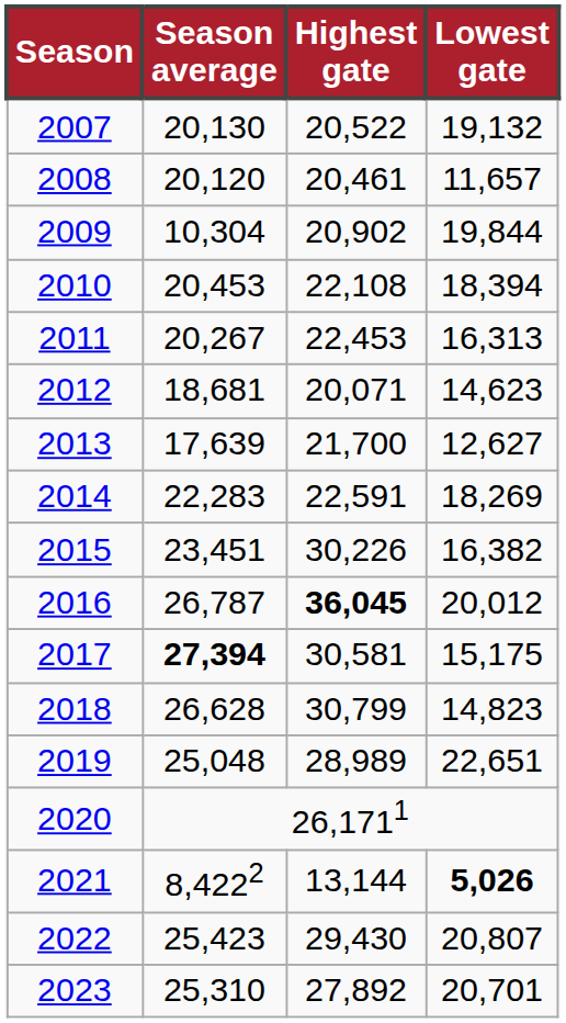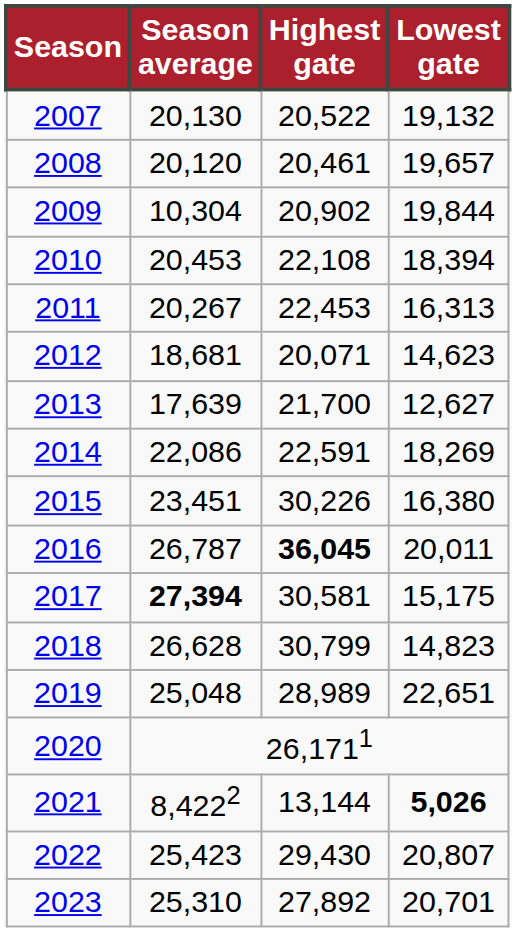 <table class="wikitable" style="text-align:center">
 <tr>
 <th style="background:#AC1F2D; color:#FFFFFF; border: 2px solid #3F4743;">Season</th>
 <th style="background:#AC1F2D; color:#FFFFFF; border: 2px solid #3F4743;">Season <br>average</th>
 <th style="background:#AC1F2D; color:#FFFFFF; border: 2px solid #3F4743;">Highest <br>gate</th>
 <th style="background:#AC1F2D; color:#FFFFFF; border: 2px solid #3F4743;">Lowest <br>gate</th>
 </tr>
 <tr>
 <td><a href='#'>2007</a></td>
 <td>20,130</td>
 <td>20,522</td>
 <td>19,132</td>
 </tr>
 <tr>
 <td><a href='#'>2008</a></td>
 <td>20,120</td>
 <td>20,461</td>
-<td>11,657</td>
+<td>19,657</td>
 </tr>
 <tr>
 <td><a href='#'>2009</a></td>
 <td>10,304</td>
 <td>20,902</td>
 <td>19,844</td>
 </tr>
 <tr>
 <td><a href='#'>2010</a></td>
 <td>20,453</td>
 <td>22,108</td>
 <td>18,394</td>
 </tr>
 <tr>
 <td><a href='#'>2011</a></td>
 <td>20,267</td>
 <td>22,453</td>
 <td>16,313</td>
 </tr>
 <tr>
 <td><a href='#'>2012</a></td>
 <td>18,681</td>
 <td>20,071</td>
 <td>14,623</td>
 </tr>
 <tr>
 <td><a href='#'>2013</a></td>
 <td>17,639</td>
 <td>21,700</td>
 <td>12,627</td>
 </tr>
 <tr>
 <td><a href='#'>2014</a></td>
-<td>22,283</td>
+<td>22,086</td>
 <td>22,591</td>
 <td>18,269</td>
 </tr>
 <tr>
 <td><a href='#'>2015</a></td>
 <td>23,451</td>
 <td>30,226</td>
-<td>16,382</td>
+<td>16,380</td>
 </tr>
 <tr>
 <td><a href='#'>2016</a></td>
 <td>26,787</td>
 <td><strong>36,045</strong></td>
-<td>20,012</td>
+<td>20,011</td>
 </tr>
 <tr>
 <td><a href='#'>2017</a></td>
 <td><strong>27,394</strong></td>
 <td>30,581</td>
 <td>15,175</td>
 </tr>
 <tr>
 <td><a href='#'>2018</a></td>
 <td>26,628</td>
 <td>30,799</td>
 <td>14,823</td>
 </tr>
 <tr>
 <td><a href='#'>2019</a></td>
 <td>25,048</td>
 <td>28,989</td>
 <td>22,651</td>
 </tr>
 <tr>
 <td><a href='#'>2020</a></td>
 <td colspan="3">26,171<sup>1</sup></td>
 </tr>
 <tr>
 <td><a href='#'>2021</a></td>
 <td>8,422<sup>2</sup></td>
 <td>13,144</td>
 <td><strong>5,026</strong></td>
 </tr>
 <tr>
 <td><a href='#'>2022</a></td>
 <td>25,423</td>
 <td>29,430</td>
 <td>20,807</td>
 </tr>
 <tr>
 <td><a href='#'>2023</a></td>
 <td>25,310</td>
 <td>27,892</td>
 <td>20,701</td>
 </tr>
 </table>
